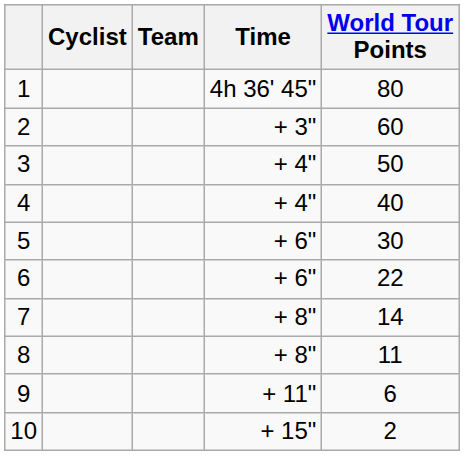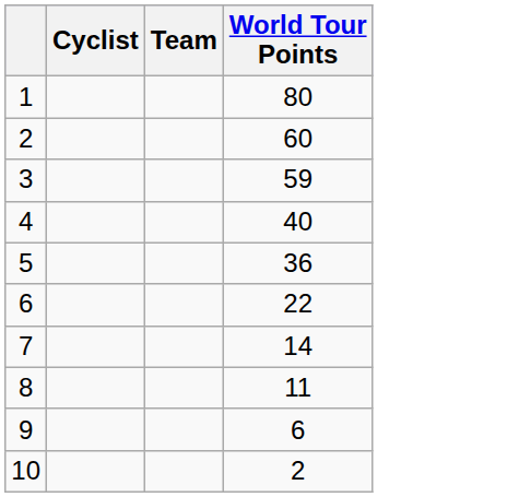 <table class="wikitable">
 <tr style="background:#ccccff;">
 <th></th>
 <th>Cyclist</th>
 <th>Team</th>
-<th>Time</th>
 <th><a href='#'>World Tour</a> <br>Points</th>
 </tr>
 <tr>
 <td align=center>1</td>
 <td></td>
 <td></td>
-<td align=right>4h 36' 45"</td>
 <td align=center>80</td>
 </tr>
 <tr>
 <td align=center>2</td>
 <td></td>
 <td></td>
-<td align=right>+ 3"</td>
 <td align=center>60</td>
 </tr>
 <tr>
 <td align=center>3</td>
 <td></td>
 <td></td>
-<td align=right>+ 4"</td>
-<td align=center>50</td>
+<td align=center>59</td>
 </tr>
 <tr>
 <td align=center>4</td>
 <td></td>
 <td></td>
-<td align=right>+ 4"</td>
 <td align=center>40</td>
 </tr>
 <tr>
 <td align=center>5</td>
 <td></td>
 <td></td>
-<td align=right>+ 6"</td>
-<td align=center>30</td>
+<td align=center>36</td>
 </tr>
 <tr>
 <td align=center>6</td>
 <td></td>
 <td></td>
-<td align=right>+ 6"</td>
 <td align=center>22</td>
 </tr>
 <tr>
 <td align=center>7</td>
 <td></td>
 <td></td>
-<td align=right>+ 8"</td>
 <td align=center>14</td>
 </tr>
 <tr>
 <td align=center>8</td>
 <td></td>
 <td></td>
-<td align=right>+ 8"</td>
 <td align=center>11</td>
 </tr>
 <tr>
 <td align=center>9</td>
 <td></td>
 <td></td>
-<td align=right>+ 11"</td>
 <td align=center>6</td>
 </tr>
 <tr>
 <td align=center>10</td>
 <td></td>
 <td></td>
-<td align=right>+ 15"</td>
 <td align=center>2</td>
 </tr>
 </table>
